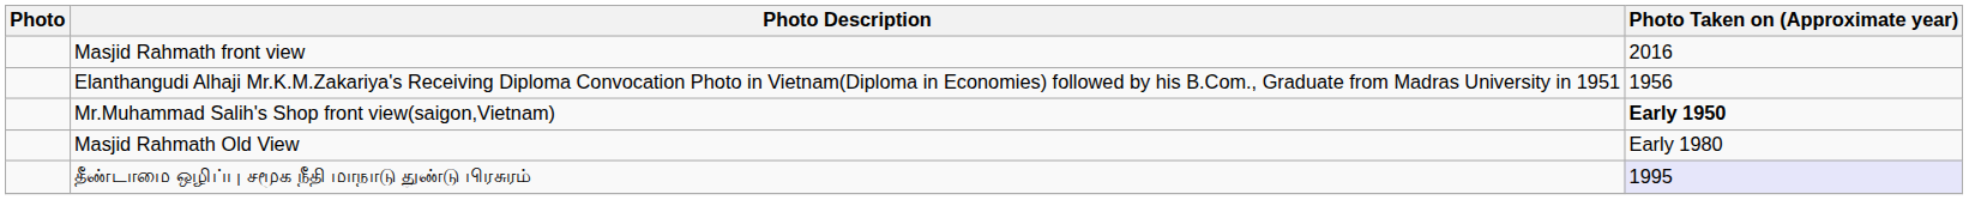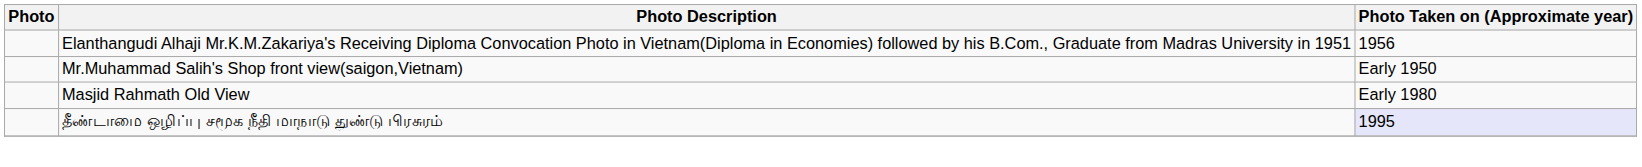 <table class="wikitable">
 <tr>
 <th>Photo</th>
 <th>Photo Description</th>
 <th>Photo Taken on (Approximate year)</th>
-</tr>
-<tr>
-<td></td>
-<td>Masjid Rahmath front view</td>
-<td>2016</td>
 </tr>
 <tr>
 <td></td>
 <td>Elanthangudi Alhaji Mr.K.M.Zakariya's Receiving Diploma Convocation Photo in Vietnam(Diploma in Economies) followed by his B.Com., Graduate from Madras University in 1951</td>
 <td>1956</td>
 </tr>
 <tr>
 <td></td>
 <td>Mr.Muhammad Salih's Shop front view(saigon,Vietnam)</td>
-<td><strong>Early 1950</strong></td>
+<td>Early 1950</td>
 </tr>
 <tr>
 <td></td>
 <td>Masjid Rahmath Old View</td>
 <td>Early 1980</td>
 </tr>
 <tr>
 <td></td>
 <td>தீண்டாமை ஒழிப்பு சமூக நீதி மாநாடு துண்டு பிரசுரம்</td>
 <td style="background: lavender;">1995</td>
 </tr>
 <tr>
 </tr>
 </table>
